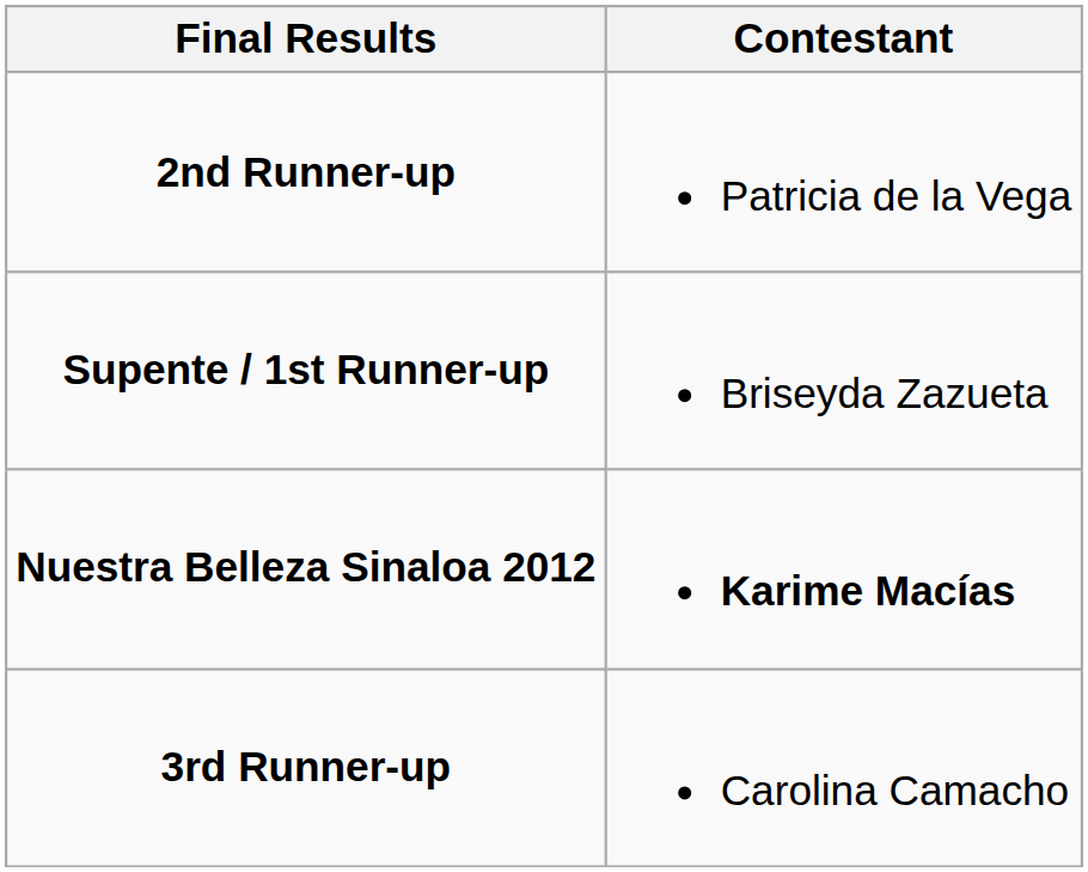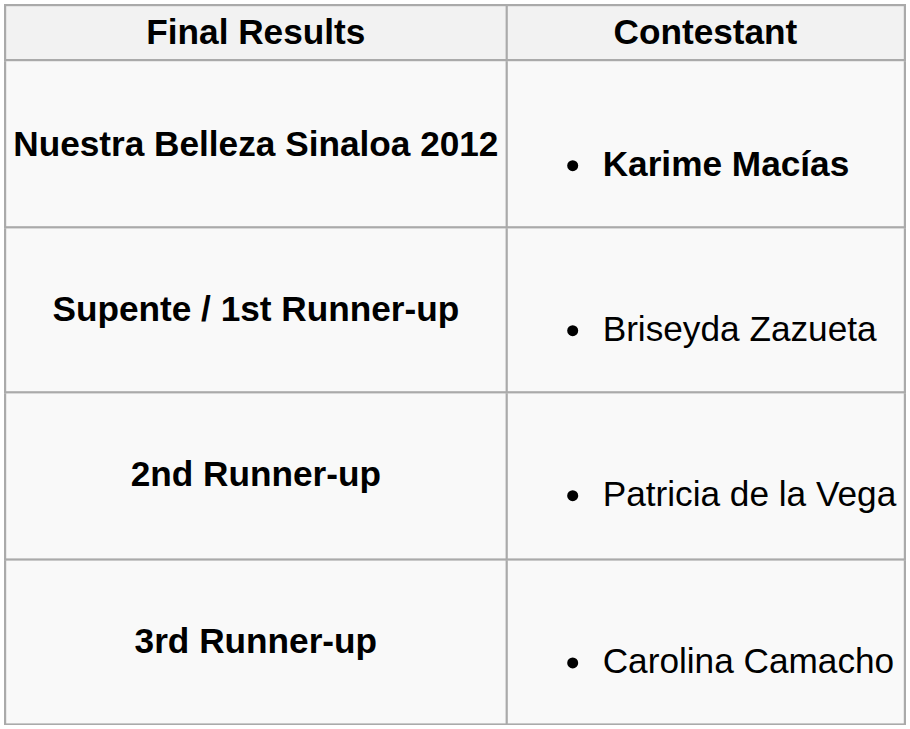 <table class="wikitable">
 <tr>
 <th>Final Results</th>
 <th>Contestant</th>
 </tr>
 <tr>
-<td align="center"><strong>2nd Runner-up</strong></td>
-<td><br><ul><li>Patricia de la Vega</li></ul></td>
+<td align="center"><strong>Nuestra Belleza Sinaloa 2012</strong></td>
+<td><br><ul><li><strong>Karime Macías</strong></li></ul></td>
 </tr>
 <tr>
 <td align="center"><strong>Supente / 1st Runner-up</strong></td>
 <td><br><ul><li>Briseyda Zazueta</li></ul></td>
 </tr>
 <tr>
-<td align="center"><strong>Nuestra Belleza Sinaloa 2012</strong></td>
-<td><br><ul><li><strong>Karime Macías</strong></li></ul></td>
+<td align="center"><strong>2nd Runner-up</strong></td>
+<td><br><ul><li>Patricia de la Vega</li></ul></td>
 </tr>
 <tr>
 <td align="center"><strong>3rd Runner-up</strong></td>
 <td><br><ul><li>Carolina Camacho</li></ul></td>
 </tr>
 </table>
